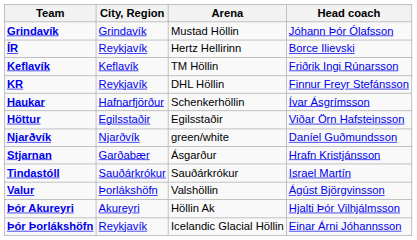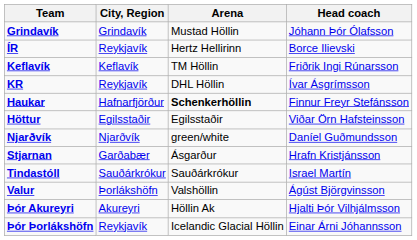 <table class="wikitable">
 <tr>
 <th>Team</th>
 <th>City, Region</th>
 <th>Arena</th>
 <th>Head coach</th>
 </tr>
 <tr>
 <td><strong><a href='#'>Grindavík</a></strong></td>
 <td><a href='#'>Grindavík</a></td>
 <td>Mustad Höllin</td>
 <td> <a href='#'>Jóhann Þór Ólafsson</a></td>
 </tr>
 <tr>
 <td><strong><a href='#'>ÍR</a></strong></td>
 <td><a href='#'>Reykjavík</a></td>
 <td>Hertz Hellirinn</td>
 <td> <a href='#'>Borce Ilievski</a></td>
 </tr>
 <tr>
 <td><strong><a href='#'>Keflavík</a></strong></td>
 <td><a href='#'>Keflavík</a></td>
 <td>TM Höllin</td>
 <td> <a href='#'>Friðrik Ingi Rúnarsson</a></td>
 </tr>
 <tr>
 <td><strong><a href='#'>KR</a></strong></td>
 <td><a href='#'>Reykjavík</a></td>
 <td>DHL Höllin</td>
-<td> <a href='#'>Finnur Freyr Stefánsson</a></td>
+<td> <a href='#'>Ívar Ásgrímsson</a></td>
 </tr>
 <tr>
 <td><strong><a href='#'>Haukar</a></strong></td>
 <td><a href='#'>Hafnarfjörður</a></td>
-<td>Schenkerhöllin</td>
-<td> <a href='#'>Ívar Ásgrímsson</a></td>
+<td><strong>Schenkerhöllin</strong></td>
+<td> <a href='#'>Finnur Freyr Stefánsson</a></td>
 </tr>
 <tr>
 <td><strong><a href='#'>Höttur</a></strong></td>
 <td><a href='#'>Egilsstaðir</a></td>
 <td>Egilsstaðir</td>
 <td> <a href='#'>Viðar Örn Hafsteinsson</a></td>
 </tr>
 <tr>
 <td><strong><a href='#'>Njarðvík</a></strong></td>
 <td><a href='#'>Njarðvík</a></td>
 <td>green/white</td>
 <td> <a href='#'>Daníel Guðmundsson</a></td>
 </tr>
 <tr>
 <td><strong><a href='#'>Stjarnan</a></strong></td>
 <td><a href='#'>Garðabær</a></td>
 <td>Ásgarður</td>
 <td> <a href='#'>Hrafn Kristjánsson</a></td>
 </tr>
 <tr>
 <td><strong><a href='#'>Tindastóll</a></strong></td>
 <td><a href='#'>Sauðárkrókur</a></td>
 <td>Sauðárkrókur</td>
 <td> <a href='#'>Israel Martín</a></td>
 </tr>
 <tr>
 <td><strong><a href='#'>Valur</a></strong></td>
 <td><a href='#'>Þorlákshöfn</a></td>
 <td>Valshöllin</td>
 <td> <a href='#'>Ágúst Björgvinsson</a></td>
 </tr>
 <tr>
 <td><strong><a href='#'>Þór Akureyri</a></strong></td>
 <td><a href='#'>Akureyri</a></td>
 <td>Höllin Ak</td>
 <td> <a href='#'>Hjalti Þór Vilhjálmsson</a></td>
 </tr>
 <tr>
 <td><strong><a href='#'>Þór Þorlákshöfn</a></strong></td>
 <td><a href='#'>Reykjavík</a></td>
 <td>Icelandic Glacial Höllin</td>
 <td> <a href='#'>Einar Árni Jóhannsson</a></td>
 </tr>
 </table>
